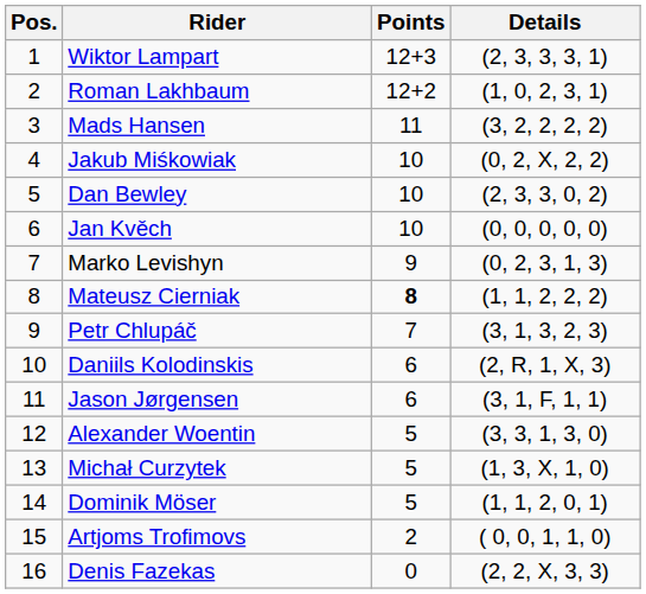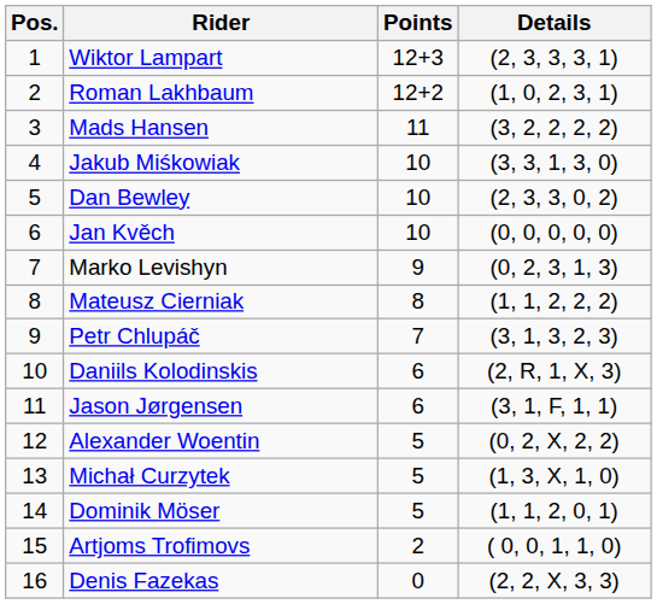 <table class=wikitable style="font-size:93%;">
 <tr>
 <th width=25px>Pos.</th>
 <th width=200px>Rider</th>
 <th width=40px>Points</th>
 <th width=120px>Details</th>
 </tr>
 <tr align=center>
 <td>1</td>
 <td align=left> <a href='#'>Wiktor Lampart</a></td>
 <td>12+3</td>
 <td>(2, 3, 3, 3, 1)</td>
 </tr>
 <tr align=center>
 <td>2</td>
 <td align=left> <a href='#'>Roman Lakhbaum</a></td>
 <td>12+2</td>
 <td>(1, 0, 2, 3, 1)</td>
 </tr>
 <tr align=center>
 <td>3</td>
 <td align=left> <a href='#'>Mads Hansen</a></td>
 <td>11</td>
 <td>(3, 2, 2, 2, 2)</td>
 </tr>
 <tr align=center>
 <td>4</td>
 <td align=left> <a href='#'>Jakub Miśkowiak</a></td>
 <td>10</td>
-<td>(0, 2, X, 2, 2)</td>
+<td>(3, 3, 1, 3, 0)</td>
 </tr>
 <tr align=center>
 <td>5</td>
 <td align=left> <a href='#'>Dan Bewley</a></td>
 <td>10</td>
 <td>(2, 3, 3, 0, 2)</td>
 </tr>
 <tr align=center>
 <td>6</td>
 <td align=left> <a href='#'>Jan Kvěch</a></td>
 <td>10</td>
 <td>(0, 0, 0, 0, 0)</td>
 </tr>
 <tr align=center>
 <td>7</td>
 <td align=left> Marko Levishyn</td>
 <td>9</td>
 <td>(0, 2, 3, 1, 3)</td>
 </tr>
 <tr align=center>
 <td>8</td>
 <td align=left> <a href='#'>Mateusz Cierniak</a></td>
-<td><strong>8</strong></td>
+<td>8</td>
 <td>(1, 1, 2, 2, 2)</td>
 </tr>
 <tr align=center>
 <td>9</td>
 <td align=left> <a href='#'>Petr Chlupáč</a></td>
 <td>7</td>
 <td>(3, 1, 3, 2, 3)</td>
 </tr>
 <tr align=center>
 <td>10</td>
 <td align=left> <a href='#'>Daniils Kolodinskis</a></td>
 <td>6</td>
 <td>(2, R, 1, X, 3)</td>
 </tr>
 <tr align=center>
 <td>11</td>
 <td align=left> <a href='#'>Jason Jørgensen</a></td>
 <td>6</td>
 <td>(3, 1, F, 1, 1)</td>
 </tr>
 <tr align=center>
 <td>12</td>
 <td align=left> <a href='#'>Alexander Woentin</a></td>
 <td>5</td>
-<td>(3, 3, 1, 3, 0)</td>
+<td>(0, 2, X, 2, 2)</td>
 </tr>
 <tr align=center>
 <td>13</td>
 <td align=left> <a href='#'>Michał Curzytek</a></td>
 <td>5</td>
 <td>(1, 3, X, 1, 0)</td>
 </tr>
 <tr align=center>
 <td>14</td>
 <td align=left> <a href='#'>Dominik Mӧser</a></td>
 <td>5</td>
 <td>(1, 1, 2, 0, 1)</td>
 </tr>
 <tr align=center>
 <td>15</td>
 <td align=left> <a href='#'>Artjoms Trofimovs</a></td>
 <td>2</td>
 <td>( 0, 0, 1, 1, 0)</td>
 </tr>
 <tr align=center>
 <td>16</td>
 <td align=left> <a href='#'>Denis Fazekas</a></td>
 <td>0</td>
 <td>(2, 2, X, 3, 3)</td>
 </tr>
 </table>
